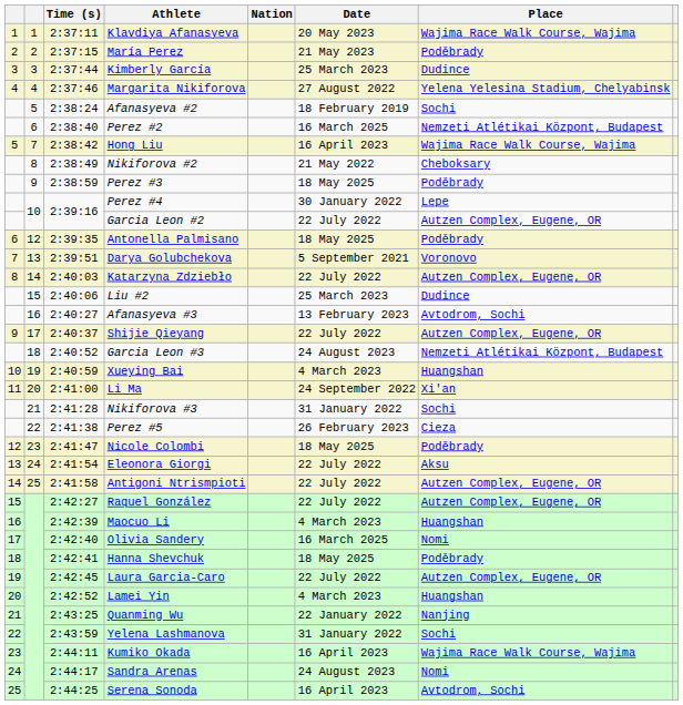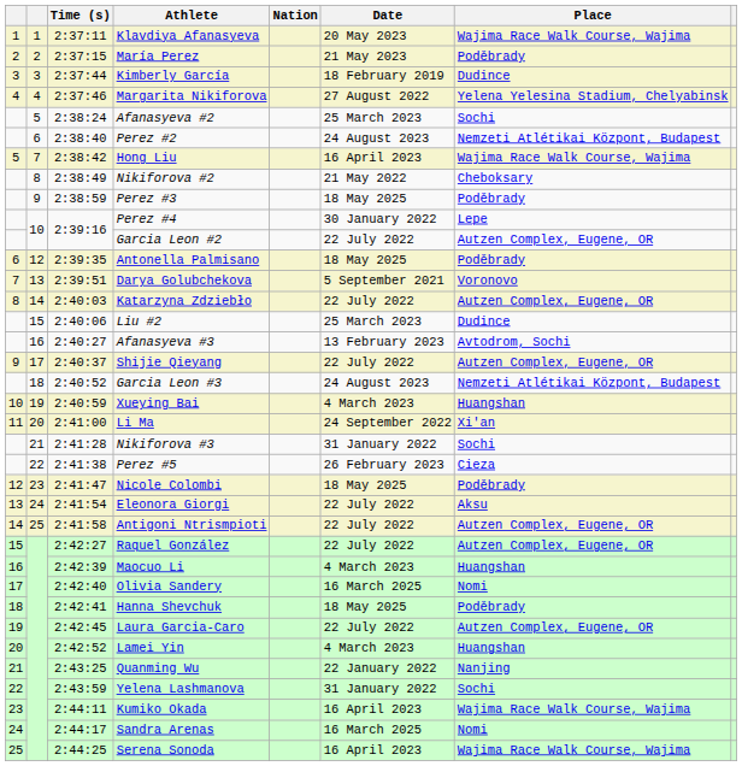 <table class="wikitable sortable">
 <tr>
 <th></th>
 <th></th>
 <th>Time (s)</th>
 <th>Athlete</th>
 <th>Nation</th>
 <th>Date</th>
 <th>Place</th>
 <th class="unsortable"></th>
 </tr>
 <tr bgcolor="#f6F5CE">
 <td align=center>1</td>
 <td align=center>1</td>
 <td align=center>2:37:11</td>
 <td><a href='#'>Klavdiya Afanasyeva</a></td>
 <td></td>
 <td>20 May 2023</td>
 <td><a href='#'>Wajima Race Walk Course, Wajima</a></td>
 <td></td>
 </tr>
 <tr bgcolor="#f6F5CE">
 <td align=center>2</td>
 <td align=center>2</td>
 <td align=center>2:37:15</td>
 <td><a href='#'>María Perez</a></td>
 <td></td>
 <td>21 May 2023</td>
 <td><a href='#'>Poděbrady</a></td>
 <td></td>
 </tr>
 <tr bgcolor="#f6F5CE">
 <td align=center>3</td>
 <td align=center>3</td>
 <td align=center>2:37:44</td>
 <td><a href='#'>Kimberly García</a></td>
 <td></td>
-<td>25 March 2023</td>
+<td>18 February 2019</td>
 <td><a href='#'>Dudince</a></td>
 <td></td>
 </tr>
 <tr bgcolor="#f6F5CE">
 <td align="center">4</td>
 <td align="center">4</td>
 <td align="center">2:37:46</td>
 <td><a href='#'>Margarita Nikiforova</a></td>
 <td></td>
 <td>27 August 2022</td>
 <td><a href='#'>Yelena Yelesina Stadium, Chelyabinsk</a></td>
 <td></td>
 </tr>
 <tr>
 <td></td>
 <td align="center">5</td>
 <td align="center">2:38:24</td>
 <td><em>Afanasyeva #2</em></td>
 <td></td>
-<td>18 February 2019</td>
+<td>25 March 2023</td>
 <td><a href='#'>Sochi</a></td>
 <td></td>
 </tr>
 <tr>
 <td></td>
 <td align="center">6</td>
 <td align="center">2:38:40</td>
 <td><em>Perez #2</em></td>
 <td></td>
-<td>16 March 2025</td>
+<td>24 August 2023</td>
 <td><a href='#'>Nemzeti Atlétikai Központ, Budapest</a></td>
 <td></td>
 </tr>
 <tr bgcolor="#f6F5CE">
 <td align="center">5</td>
 <td align="center">7</td>
 <td align="center">2:38:42</td>
 <td><a href='#'>Hong Liu</a></td>
 <td></td>
 <td>16 April 2023</td>
 <td><a href='#'>Wajima Race Walk Course, Wajima</a></td>
 <td></td>
 </tr>
 <tr>
 <td></td>
 <td align="center">8</td>
 <td align="center">2:38:49</td>
 <td><em>Nikiforova #2</em></td>
 <td></td>
 <td>21 May 2022</td>
 <td><a href='#'>Cheboksary</a></td>
 <td></td>
 </tr>
 <tr>
 <td></td>
 <td align="center">9</td>
 <td align="center">2:38:59</td>
 <td><em>Perez #3</em></td>
 <td></td>
 <td>18 May 2025</td>
 <td><a href='#'>Poděbrady</a></td>
 <td></td>
 </tr>
 <tr>
 <td></td>
 <td rowspan=2 align="center">10</td>
 <td rowspan=2 align="center">2:39:16</td>
 <td><em>Perez #4</em></td>
 <td></td>
 <td>30 January 2022</td>
 <td><a href='#'>Lepe</a></td>
 <td></td>
 </tr>
 <tr>
 <td></td>
 <td><em>Garcia Leon #2</em></td>
 <td></td>
 <td>22 July 2022</td>
 <td><a href='#'>Autzen Complex, Eugene, OR</a></td>
 <td></td>
 </tr>
 <tr bgcolor="#f6F5CE">
 <td align=center>6</td>
 <td align=center>12</td>
 <td align=center>2:39:35</td>
 <td><a href='#'>Antonella Palmisano</a></td>
 <td></td>
 <td>18 May 2025</td>
 <td><a href='#'>Poděbrady</a></td>
 <td></td>
 </tr>
 <tr bgcolor="#f6F5CE">
 <td align="center">7</td>
 <td align="center">13</td>
 <td align="center">2:39:51</td>
 <td><a href='#'>Darya Golubchekova</a></td>
 <td></td>
 <td>5 September 2021</td>
 <td><a href='#'>Voronovo</a></td>
 <td></td>
 </tr>
 <tr bgcolor="#f6F5CE">
 <td align="center">8</td>
 <td align="center">14</td>
 <td align="center">2:40:03</td>
 <td><a href='#'>Katarzyna Zdziebło</a></td>
 <td></td>
 <td>22 July 2022</td>
 <td><a href='#'>Autzen Complex, Eugene, OR</a></td>
 <td></td>
 </tr>
 <tr>
 <td></td>
 <td align="center">15</td>
 <td align="center">2:40:06</td>
 <td><em>Liu #2</em></td>
 <td></td>
 <td>25 March 2023</td>
 <td><a href='#'>Dudince</a></td>
 <td></td>
 </tr>
 <tr>
 <td></td>
 <td align="center">16</td>
 <td align="center">2:40:27</td>
 <td><em>Afanasyeva #3</em></td>
 <td></td>
 <td>13 February 2023</td>
 <td><a href='#'>Avtodrom, Sochi</a></td>
 <td></td>
 </tr>
 <tr bgcolor="#f6F5CE">
 <td align="center">9</td>
 <td align="center">17</td>
 <td align="center">2:40:37</td>
 <td><a href='#'>Shijie Qieyang</a></td>
 <td></td>
 <td>22 July 2022</td>
 <td><a href='#'>Autzen Complex, Eugene, OR</a></td>
 <td></td>
 </tr>
 <tr>
 <td></td>
 <td align="center">18</td>
 <td align="center">2:40:52</td>
 <td><em>Garcia Leon #3</em></td>
 <td></td>
 <td>24 August 2023</td>
 <td><a href='#'>Nemzeti Atlétikai Központ, Budapest</a></td>
 <td></td>
 </tr>
 <tr bgcolor="#f6F5CE">
 <td align="center">10</td>
 <td align="center">19</td>
 <td align="center">2:40:59</td>
 <td><a href='#'>Xueying Bai</a></td>
 <td></td>
 <td>4 March 2023</td>
 <td><a href='#'>Huangshan</a></td>
 <td></td>
 </tr>
 <tr bgcolor="#f6F5CE">
 <td align="center">11</td>
 <td align="center">20</td>
 <td align="center">2:41:00</td>
 <td><a href='#'>Li Ma</a></td>
 <td></td>
 <td>24 September 2022</td>
 <td><a href='#'>Xi'an</a></td>
 <td></td>
 </tr>
 <tr>
 <td></td>
 <td align="center">21</td>
 <td align="center">2:41:28</td>
 <td><em>Nikiforova #3</em></td>
 <td></td>
 <td>31 January 2022</td>
 <td><a href='#'>Sochi</a></td>
 <td></td>
 </tr>
 <tr>
 <td></td>
 <td align="center">22</td>
 <td align="center">2:41:38</td>
 <td><em>Perez #5</em></td>
 <td></td>
 <td>26 February 2023</td>
 <td><a href='#'>Cieza</a></td>
 <td></td>
 </tr>
 <tr bgcolor="#f6F5CE">
 <td align=center>12</td>
 <td align=center>23</td>
 <td align=center>2:41:47</td>
 <td><a href='#'>Nicole Colombi</a></td>
 <td></td>
 <td>18 May 2025</td>
 <td><a href='#'>Poděbrady</a></td>
 <td></td>
 </tr>
 <tr bgcolor="#f6F5CE">
 <td align=center>13</td>
 <td align=center>24</td>
 <td align=center>2:41:54</td>
 <td><a href='#'>Eleonora Giorgi</a></td>
 <td></td>
 <td>22 July 2022</td>
 <td><a href='#'>Aksu</a></td>
 <td></td>
 </tr>
 <tr bgcolor="#f6F5CE">
 <td align="center">14</td>
 <td align="center">25</td>
 <td align="center">2:41:58</td>
 <td><a href='#'>Antigoni Ntrismpioti</a></td>
 <td></td>
 <td>22 July 2022</td>
 <td><a href='#'>Autzen Complex, Eugene, OR</a></td>
 <td></td>
 </tr>
 <tr bgcolor="#CCFFCC">
 <td align="center">15</td>
 <td rowspan=11 align="center"></td>
 <td align="center">2:42:27</td>
 <td><a href='#'>Raquel González</a></td>
 <td></td>
 <td>22 July 2022</td>
 <td><a href='#'>Autzen Complex, Eugene, OR</a></td>
 <td></td>
 </tr>
 <tr bgcolor="#CCFFCC">
 <td align="center">16</td>
 <td align="center">2:42:39</td>
 <td><a href='#'>Maocuo Li</a></td>
 <td></td>
 <td>4 March 2023</td>
 <td><a href='#'>Huangshan</a></td>
 <td></td>
 </tr>
 <tr bgcolor="#CCFFCC">
 <td align="center">17</td>
 <td align="center">2:42:40</td>
 <td><a href='#'>Olivia Sandery</a></td>
 <td></td>
 <td>16 March 2025</td>
 <td><a href='#'>Nomi</a></td>
 <td></td>
 </tr>
 <tr bgcolor="#CCFFCC">
 <td align=center>18</td>
 <td align=center>2:42:41</td>
 <td><a href='#'>Hanna Shevchuk</a></td>
 <td></td>
 <td>18 May 2025</td>
 <td><a href='#'>Poděbrady</a></td>
 <td></td>
 </tr>
 <tr bgcolor="#CCFFCC">
 <td align="center">19</td>
 <td align="center">2:42:45</td>
 <td><a href='#'>Laura Garcia-Caro</a></td>
 <td></td>
 <td>22 July 2022</td>
 <td><a href='#'>Autzen Complex, Eugene, OR</a></td>
 <td></td>
 </tr>
 <tr bgcolor="#CCFFCC">
 <td align="center">20</td>
 <td align="center">2:42:52</td>
 <td><a href='#'>Lamei Yin</a></td>
 <td></td>
 <td>4 March 2023</td>
 <td><a href='#'>Huangshan</a></td>
 <td></td>
 </tr>
 <tr bgcolor="#CCFFCC">
 <td align="center">21</td>
 <td align="center">2:43:25</td>
 <td><a href='#'>Quanming Wu</a></td>
 <td></td>
 <td>22 January 2022</td>
 <td><a href='#'>Nanjing</a></td>
 <td></td>
 </tr>
 <tr bgcolor="#CCFFCC">
 <td align="center">22</td>
 <td align="center">2:43:59</td>
 <td><a href='#'>Yelena Lashmanova</a></td>
 <td></td>
 <td>31 January 2022</td>
 <td><a href='#'>Sochi</a></td>
 <td></td>
 </tr>
 <tr bgcolor="#CCFFCC">
 <td align="center">23</td>
 <td align="center">2:44:11</td>
 <td><a href='#'>Kumiko Okada</a></td>
 <td></td>
 <td>16 April 2023</td>
 <td><a href='#'>Wajima Race Walk Course, Wajima</a></td>
 <td></td>
 </tr>
 <tr bgcolor="#CCFFCC">
 <td align="center">24</td>
 <td align="center">2:44:17</td>
 <td><a href='#'>Sandra Arenas</a></td>
 <td></td>
-<td>24 August 2023</td>
+<td>16 March 2025</td>
 <td><a href='#'>Nomi</a></td>
 <td></td>
 </tr>
 <tr bgcolor="#CCFFCC">
 <td align="center">25</td>
 <td align="center">2:44:25</td>
 <td><a href='#'>Serena Sonoda</a></td>
 <td></td>
 <td>16 April 2023</td>
-<td><a href='#'>Avtodrom, Sochi</a></td>
+<td><a href='#'>Wajima Race Walk Course, Wajima</a></td>
 <td></td>
 </tr>
 </table>
